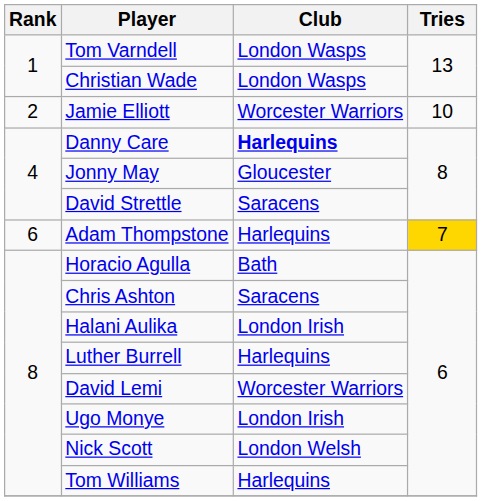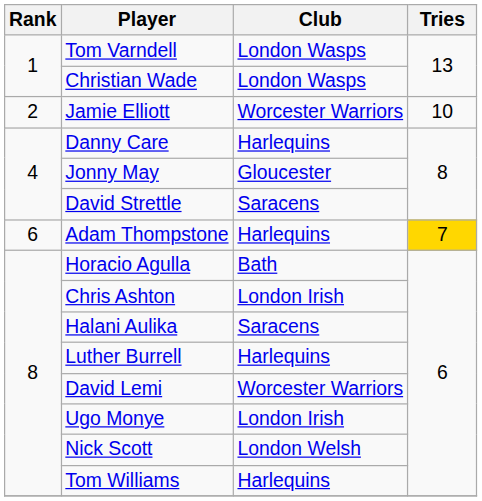 <table class="wikitable" style="text-align:center">
 <tr>
 <th>Rank</th>
 <th>Player</th>
 <th>Club</th>
 <th style="width:50px;">Tries</th>
 </tr>
 <tr>
 <td rowspan=2>1</td>
 <td align=left> <a href='#'>Tom Varndell</a></td>
 <td align=left><a href='#'>London Wasps</a></td>
 <td rowspan=2>13</td>
 </tr>
 <tr>
 <td align=left> <a href='#'>Christian Wade</a></td>
 <td align=left><a href='#'>London Wasps</a></td>
 </tr>
 <tr>
 <td>2</td>
 <td align=left> <a href='#'>Jamie Elliott</a></td>
 <td align=left><a href='#'>Worcester Warriors</a></td>
 <td>10</td>
 </tr>
 <tr>
 <td rowspan=3>4</td>
 <td align=left> <a href='#'>Danny Care</a></td>
-<td align=left><strong><a href='#'>Harlequins</a></strong></td>
+<td align=left><a href='#'>Harlequins</a></td>
 <td rowspan=3>8</td>
 </tr>
 <tr>
 <td align=left> <a href='#'>Jonny May</a></td>
 <td align=left><a href='#'>Gloucester</a></td>
 </tr>
 <tr>
 <td align=left> <a href='#'>David Strettle</a></td>
 <td align=left><a href='#'>Saracens</a></td>
 </tr>
 <tr>
 <td>6</td>
 <td align=left> <a href='#'>Adam Thompstone</a></td>
 <td align=left><a href='#'>Harlequins</a></td>
 <td style="background: gold;">7</td>
 </tr>
 <tr>
 <td rowspan=8>8</td>
 <td align=left> <a href='#'>Horacio Agulla</a></td>
 <td align=left><a href='#'>Bath</a></td>
 <td rowspan=8>6</td>
 </tr>
 <tr>
 <td align=left> <a href='#'>Chris Ashton</a></td>
-<td align=left><a href='#'>Saracens</a></td>
+<td align=left><a href='#'>London Irish</a></td>
 </tr>
 <tr>
 <td align=left> <a href='#'>Halani Aulika</a></td>
-<td align=left><a href='#'>London Irish</a></td>
+<td align=left><a href='#'>Saracens</a></td>
 </tr>
 <tr>
 <td align=left> <a href='#'>Luther Burrell</a></td>
 <td align=left><a href='#'>Harlequins</a></td>
 </tr>
 <tr>
 <td align=left> <a href='#'>David Lemi</a></td>
 <td align=left><a href='#'>Worcester Warriors</a></td>
 </tr>
 <tr>
 <td align=left> <a href='#'>Ugo Monye</a></td>
 <td align=left><a href='#'>London Irish</a></td>
 </tr>
 <tr>
 <td align=left> <a href='#'>Nick Scott</a></td>
 <td align=left><a href='#'>London Welsh</a></td>
 </tr>
 <tr>
 <td align=left> <a href='#'>Tom Williams</a></td>
 <td align=left><a href='#'>Harlequins</a></td>
 </tr>
 <tr>
 </tr>
 </table>
